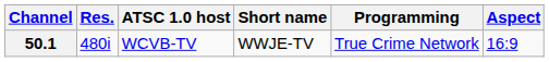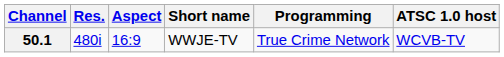 <table class="wikitable">
 <tr>
 <th scope = "col"><a href='#'>Channel</a></th>
 <th scope = "col"><a href='#'>Res.</a></th>
-<th scope = "col">ATSC 1.0 host</th>
+<th scope = "col"><a href='#'>Aspect</a></th>
 <th scope = "col">Short name</th>
 <th scope = "col">Programming</th>
-<th scope = "col"><a href='#'>Aspect</a></th>
+<th scope = "col">ATSC 1.0 host</th>
 </tr>
 <tr>
 <th scope = "row">50.1</th>
 <td><a href='#'>480i</a></td>
-<td><a href='#'>WCVB-TV</a></td>
+<td><a href='#'>16:9</a></td>
 <td>WWJE-TV</td>
 <td><a href='#'>True Crime Network</a></td>
-<td><a href='#'>16:9</a></td>
+<td><a href='#'>WCVB-TV</a></td>
 </tr>
 </table>
